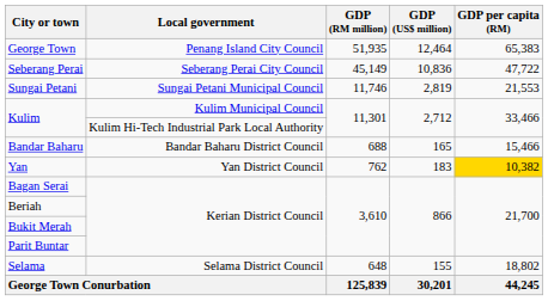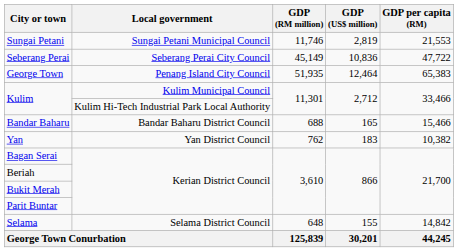 <table class="wikitable">
 <tr>
 <th>City or town</th>
 <th>Local government</th>
 <th>GDP<br><small>(RM million)</small></th>
 <th>GDP<br><small>(US$ million)</small></th>
 <th>GDP per capita<br><small>(RM)</small></th>
 </tr>
 <tr>
-<td><a href='#'>George Town</a></td>
-<td align="right"><a href='#'>Penang Island City Council</a></td>
-<td align="right">51,935</td>
-<td align="right">12,464</td>
-<td align="right">65,383</td>
+<td><a href='#'>Sungai Petani</a></td>
+<td align="right"><a href='#'>Sungai Petani Municipal Council</a></td>
+<td align="right">11,746</td>
+<td align="right">2,819</td>
+<td align="right">21,553</td>
 </tr>
 <tr>
 <td><a href='#'>Seberang Perai</a></td>
 <td align="right"><a href='#'>Seberang Perai City Council</a></td>
 <td align="right">45,149</td>
 <td align="right">10,836</td>
 <td align="right">47,722</td>
 </tr>
 <tr>
-<td><a href='#'>Sungai Petani</a></td>
-<td align="right"><a href='#'>Sungai Petani Municipal Council</a></td>
-<td align="right">11,746</td>
-<td align="right">2,819</td>
-<td align="right">21,553</td>
+<td><a href='#'>George Town</a></td>
+<td align="right"><a href='#'>Penang Island City Council</a></td>
+<td align="right">51,935</td>
+<td align="right">12,464</td>
+<td align="right">65,383</td>
 </tr>
 <tr>
 <td rowspan="2"><a href='#'>Kulim</a></td>
 <td align="right"><a href='#'>Kulim Municipal Council</a></td>
 <td rowspan="2" align="right">11,301</td>
 <td rowspan="2" align="right">2,712</td>
 <td rowspan="2" align="right">33,466</td>
 </tr>
 <tr>
 <td align="right">Kulim Hi-Tech Industrial Park Local Authority</td>
 </tr>
 <tr>
 <td><a href='#'>Bandar Baharu</a></td>
 <td align="right">Bandar Baharu District Council</td>
 <td align="right">688</td>
 <td align="right">165</td>
 <td align="right">15,466</td>
 </tr>
 <tr>
 <td><a href='#'>Yan</a></td>
 <td align="right">Yan District Council</td>
 <td align="right">762</td>
 <td align="right">183</td>
-<td align="right" style="background: gold;">10,382</td>
+<td align="right">10,382</td>
 </tr>
 <tr>
 <td><a href='#'>Bagan Serai</a></td>
 <td rowspan="4" align="right">Kerian District Council</td>
 <td rowspan="4" align="right">3,610</td>
 <td rowspan="4" align="right">866</td>
 <td rowspan="4" align="right">21,700</td>
 </tr>
 <tr>
 <td>Beriah</td>
 </tr>
 <tr>
 <td><a href='#'>Bukit Merah</a></td>
 </tr>
 <tr>
 <td><a href='#'>Parit Buntar</a></td>
 </tr>
 <tr>
 <td><a href='#'>Selama</a></td>
 <td align="right">Selama District Council</td>
 <td align="right">648</td>
 <td align="right">155</td>
-<td align="right">18,802</td>
+<td align="right">14,842</td>
 </tr>
 <tr>
 <td colspan="2" style="background: #f2f2f2"><strong>George Town Conurbation</strong></td>
 <td style="background: #f2f2f2" align="right"><strong>125,839</strong></td>
 <td style="background: #f2f2f2" align="right"><strong>30,201</strong></td>
 <td style="background: #f2f2f2" align="right"><strong>44,245</strong></td>
 </tr>
 </table>
